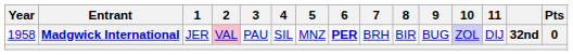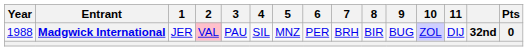 <table class="wikitable" style="text-align:center; font-size:90%">
 <tr>
 <th>Year</th>
 <th>Entrant</th>
 <th>1</th>
 <th>2</th>
 <th>3</th>
 <th>4</th>
 <th>5</th>
 <th>6</th>
 <th>7</th>
 <th>8</th>
 <th>9</th>
 <th>10</th>
 <th>11</th>
 <th></th>
 <th>Pts</th>
 </tr>
 <tr>
-<td><a href='#'>1958</a></td>
+<td><a href='#'>1988</a></td>
 <th><a href='#'>Madgwick International</a></th>
 <td><a href='#'>JER</a><br></td>
 <td style="background: pink;"><a href='#'>VAL</a><br></td>
 <td><a href='#'>PAU</a><br></td>
 <td><a href='#'>SIL</a><br></td>
 <td><a href='#'>MNZ</a><br></td>
-<td><strong><a href='#'>PER</a><br></strong></td>
+<td><a href='#'>PER</a><br></td>
 <td><a href='#'>BRH</a><br></td>
 <td><a href='#'>BIR</a><br></td>
 <td><a href='#'>BUG</a><br></td>
 <td style="background:#CFCFFF;"><a href='#'>ZOL</a><br></td>
 <td><a href='#'>DIJ</a><br></td>
 <th>32nd</th>
 <th>0</th>
 </tr>
 <tr>
 <th colspan="15"></th>
 </tr>
 </table>
